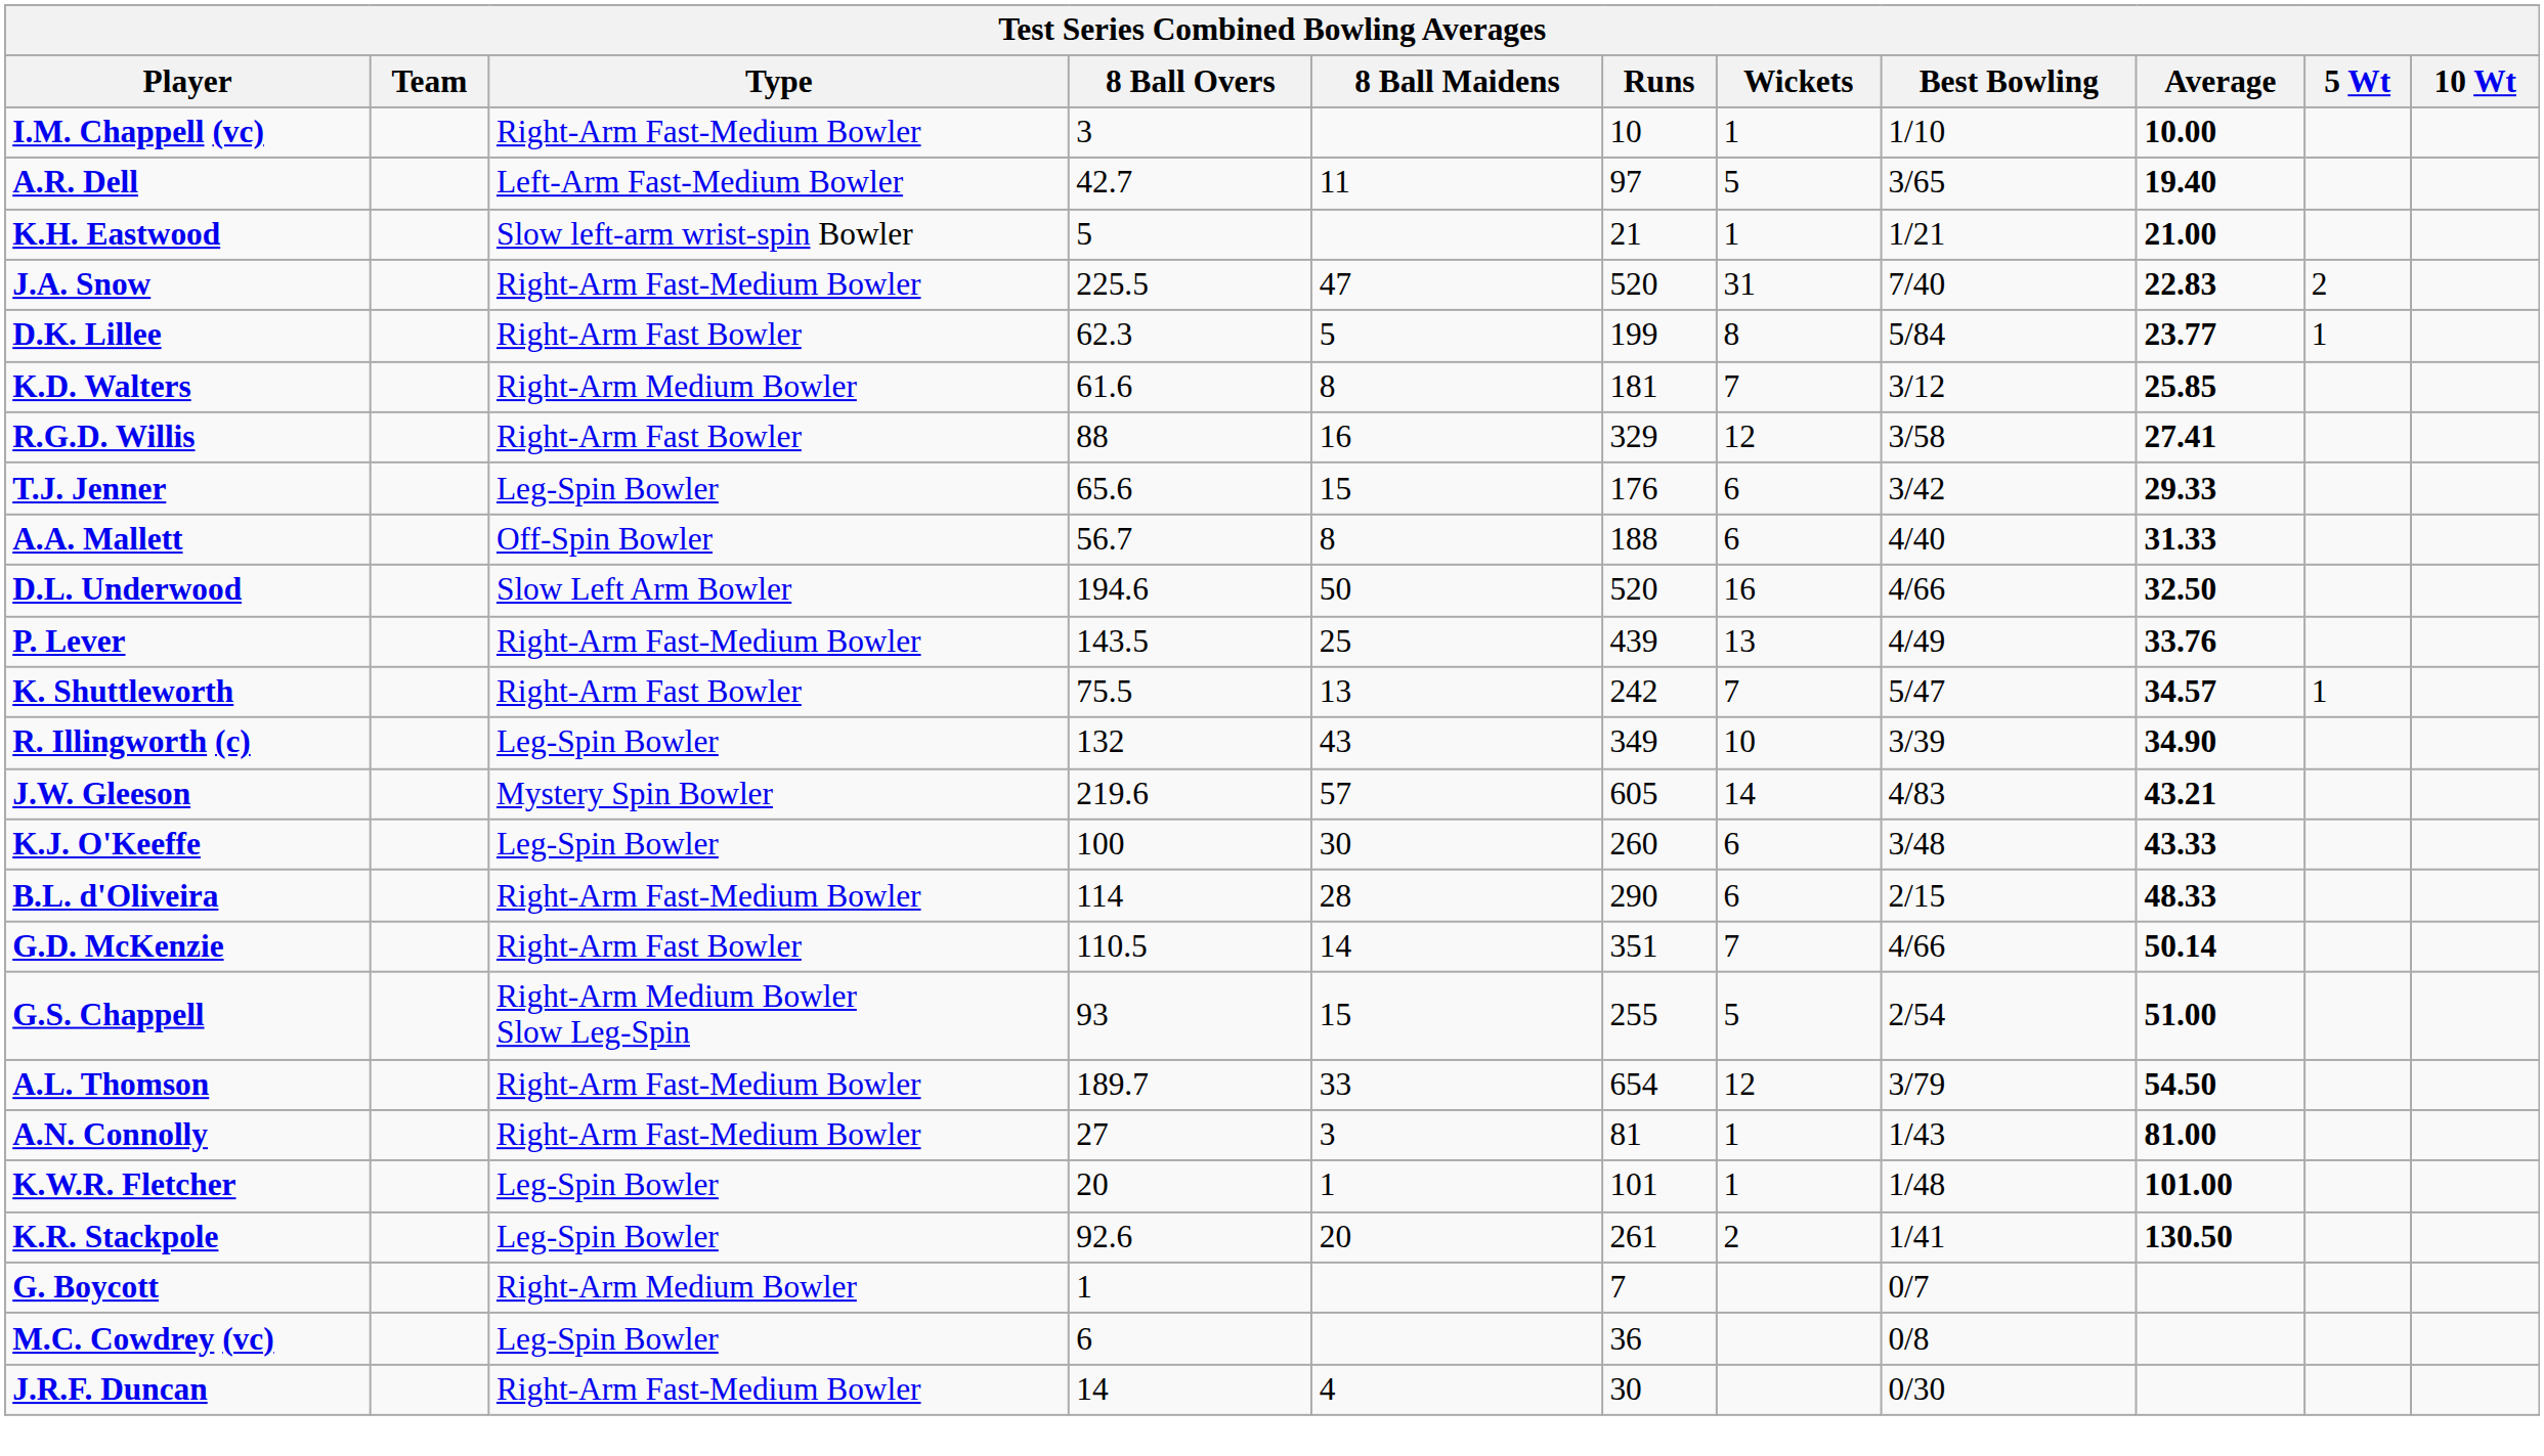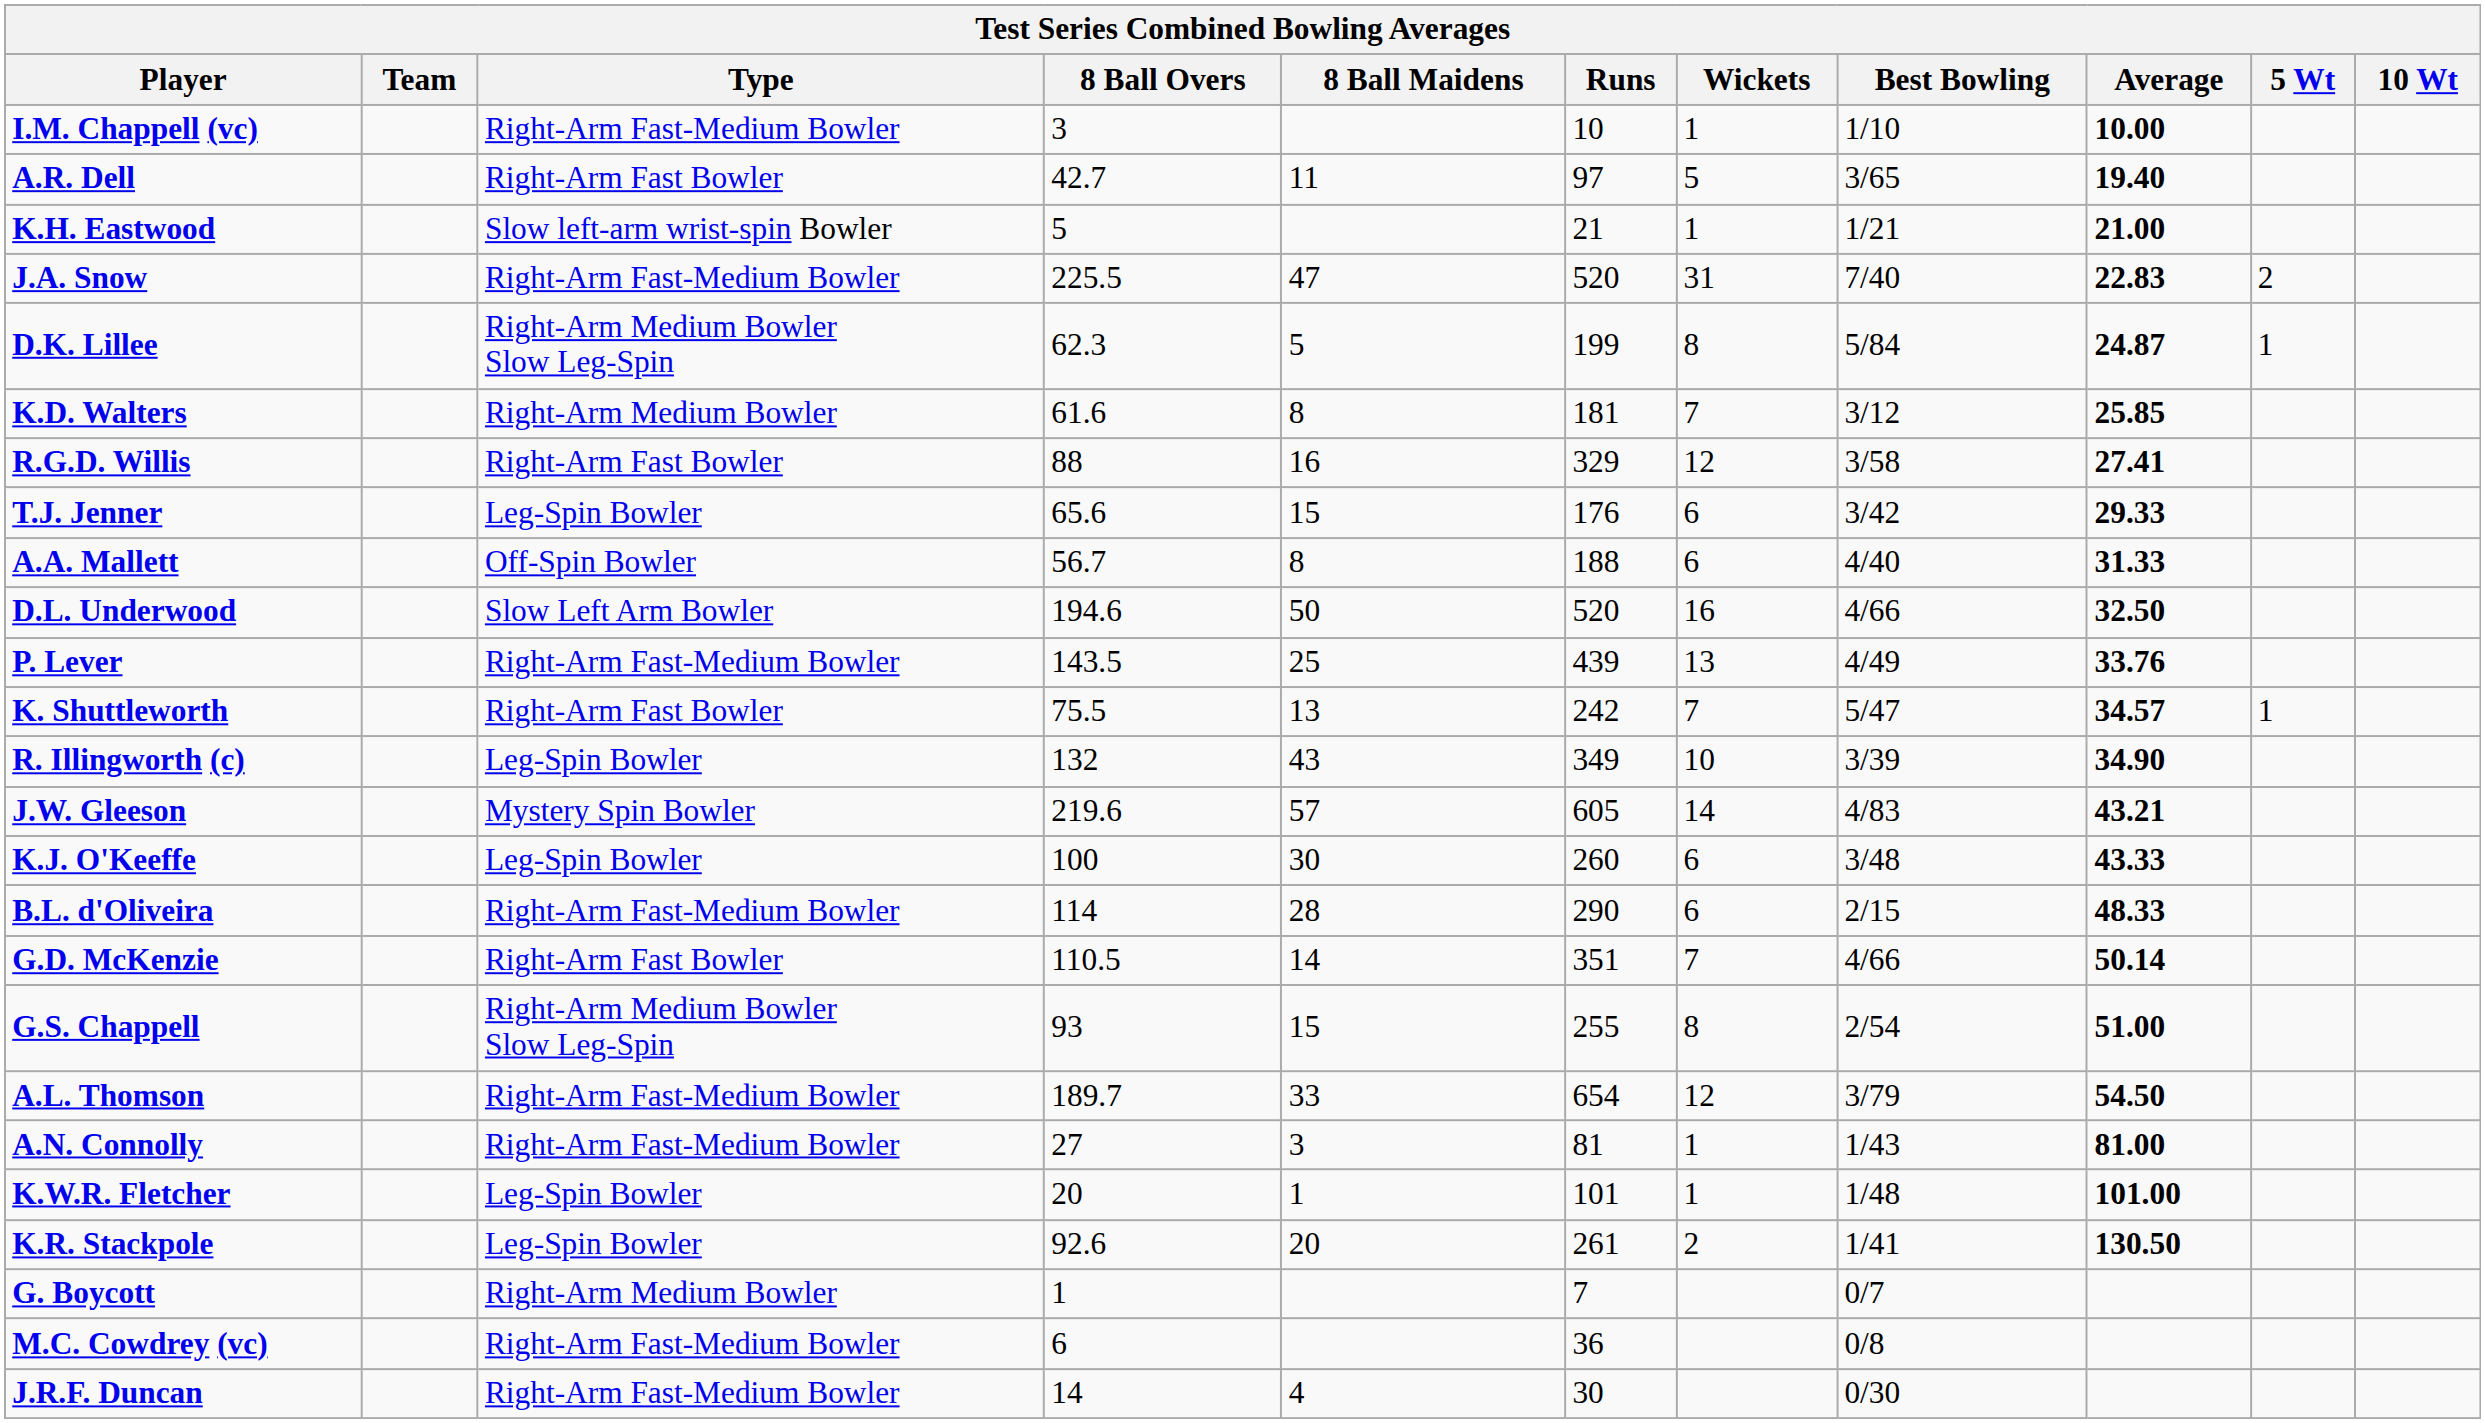 <table class="wikitable" style="width:100%;">
 <tr>
 <th colspan=11>Test Series Combined Bowling Averages</th>
 </tr>
 <tr>
 <th>Player</th>
 <th>Team</th>
 <th>Type</th>
 <th>8 Ball Overs</th>
 <th>8 Ball Maidens</th>
 <th>Runs</th>
 <th>Wickets</th>
 <th>Best Bowling</th>
 <th>Average</th>
 <th>5 <a href='#'>Wt</a></th>
 <th>10 <a href='#'>Wt</a></th>
 </tr>
 <tr align=left>
 <td><strong><a href='#'>I.M. Chappell</a> <a href='#'>(vc)</a></strong></td>
 <td></td>
 <td><a href='#'>Right-Arm Fast-Medium Bowler</a></td>
 <td>3</td>
 <td></td>
 <td>10</td>
 <td>1</td>
 <td>1/10</td>
 <td><strong>10.00</strong></td>
 <td></td>
 <td></td>
 </tr>
 <tr align=left>
 <td><strong><a href='#'>A.R. Dell</a></strong></td>
 <td></td>
-<td><a href='#'>Left-Arm Fast-Medium Bowler</a></td>
+<td><a href='#'>Right-Arm Fast Bowler</a></td>
 <td>42.7</td>
 <td>11</td>
 <td>97</td>
 <td>5</td>
 <td>3/65</td>
 <td><strong>19.40</strong></td>
 <td></td>
 <td></td>
 </tr>
 <tr align=left>
 <td><strong><a href='#'>K.H. Eastwood</a></strong></td>
 <td></td>
 <td><a href='#'>Slow left-arm wrist-spin</a> Bowler</td>
 <td>5</td>
 <td></td>
 <td>21</td>
 <td>1</td>
 <td>1/21</td>
 <td><strong>21.00</strong></td>
 <td></td>
 <td></td>
 </tr>
 <tr align=left>
 <td><strong><a href='#'>J.A. Snow</a></strong></td>
 <td></td>
 <td><a href='#'>Right-Arm Fast-Medium Bowler</a></td>
 <td>225.5</td>
 <td>47</td>
 <td>520</td>
 <td>31</td>
 <td>7/40</td>
 <td><strong>22.83</strong></td>
 <td>2</td>
 <td></td>
 </tr>
 <tr align=left>
 <td><strong><a href='#'>D.K. Lillee</a></strong></td>
 <td></td>
-<td><a href='#'>Right-Arm Fast Bowler</a></td>
+<td><a href='#'>Right-Arm Medium Bowler</a> <br> <a href='#'>Slow Leg-Spin</a></td>
 <td>62.3</td>
 <td>5</td>
 <td>199</td>
 <td>8</td>
 <td>5/84</td>
-<td><strong>23.77</strong></td>
+<td><strong>24.87</strong></td>
 <td>1</td>
 <td></td>
 </tr>
 <tr align=left>
 <td><strong><a href='#'>K.D. Walters</a></strong></td>
 <td></td>
 <td><a href='#'>Right-Arm Medium Bowler</a></td>
 <td>61.6</td>
 <td>8</td>
 <td>181</td>
 <td>7</td>
 <td>3/12</td>
 <td><strong>25.85</strong></td>
 <td></td>
 <td></td>
 </tr>
 <tr align=left>
 <td><strong><a href='#'>R.G.D. Willis</a></strong></td>
 <td></td>
 <td><a href='#'>Right-Arm Fast Bowler</a></td>
 <td>88</td>
 <td>16</td>
 <td>329</td>
 <td>12</td>
 <td>3/58</td>
 <td><strong>27.41</strong></td>
 <td></td>
 <td></td>
 </tr>
 <tr align=left>
 <td><strong><a href='#'>T.J. Jenner</a></strong></td>
 <td></td>
 <td><a href='#'>Leg-Spin Bowler</a></td>
 <td>65.6</td>
 <td>15</td>
 <td>176</td>
 <td>6</td>
 <td>3/42</td>
 <td><strong>29.33</strong></td>
 <td></td>
 <td></td>
 </tr>
 <tr align=left>
 <td><strong><a href='#'>A.A. Mallett</a></strong></td>
 <td></td>
 <td><a href='#'>Off-Spin Bowler</a></td>
 <td>56.7</td>
 <td>8</td>
 <td>188</td>
 <td>6</td>
 <td>4/40</td>
 <td><strong>31.33</strong></td>
 <td></td>
 <td></td>
 </tr>
 <tr align=left>
 <td><strong><a href='#'>D.L. Underwood</a></strong></td>
 <td></td>
 <td><a href='#'>Slow Left Arm Bowler</a></td>
 <td>194.6</td>
 <td>50</td>
 <td>520</td>
 <td>16</td>
 <td>4/66</td>
 <td><strong>32.50</strong></td>
 <td></td>
 <td></td>
 </tr>
 <tr align=left>
 <td><strong><a href='#'>P. Lever</a></strong></td>
 <td></td>
 <td><a href='#'>Right-Arm Fast-Medium Bowler</a></td>
 <td>143.5</td>
 <td>25</td>
 <td>439</td>
 <td>13</td>
 <td>4/49</td>
 <td><strong>33.76</strong></td>
 <td></td>
 <td></td>
 </tr>
 <tr align=left>
 <td><strong><a href='#'>K. Shuttleworth</a></strong></td>
 <td></td>
 <td><a href='#'>Right-Arm Fast Bowler</a></td>
 <td>75.5</td>
 <td>13</td>
 <td>242</td>
 <td>7</td>
 <td>5/47</td>
 <td><strong>34.57</strong></td>
 <td>1</td>
 <td></td>
 </tr>
 <tr align=left>
 <td><strong><a href='#'>R. Illingworth</a> <a href='#'>(c)</a></strong></td>
 <td></td>
 <td><a href='#'>Leg-Spin Bowler</a></td>
 <td>132</td>
 <td>43</td>
 <td>349</td>
 <td>10</td>
 <td>3/39</td>
 <td><strong>34.90</strong></td>
 <td></td>
 <td></td>
 </tr>
 <tr align=left>
 <td><strong><a href='#'>J.W. Gleeson</a></strong></td>
 <td></td>
 <td><a href='#'>Mystery Spin Bowler</a></td>
 <td>219.6</td>
 <td>57</td>
 <td>605</td>
 <td>14</td>
 <td>4/83</td>
 <td><strong>43.21</strong></td>
 <td></td>
 <td></td>
 </tr>
 <tr align=left>
 <td><strong><a href='#'>K.J. O'Keeffe</a></strong></td>
 <td></td>
 <td><a href='#'>Leg-Spin Bowler</a></td>
 <td>100</td>
 <td>30</td>
 <td>260</td>
 <td>6</td>
 <td>3/48</td>
 <td><strong>43.33</strong></td>
 <td></td>
 <td></td>
 </tr>
 <tr align=left>
 <td><strong><a href='#'>B.L. d'Oliveira</a></strong></td>
 <td></td>
 <td><a href='#'>Right-Arm Fast-Medium Bowler</a></td>
 <td>114</td>
 <td>28</td>
 <td>290</td>
 <td>6</td>
 <td>2/15</td>
 <td><strong>48.33</strong></td>
 <td></td>
 <td></td>
 </tr>
 <tr align=left>
 <td><strong><a href='#'>G.D. McKenzie</a></strong></td>
 <td></td>
 <td><a href='#'>Right-Arm Fast Bowler</a></td>
 <td>110.5</td>
 <td>14</td>
 <td>351</td>
 <td>7</td>
 <td>4/66</td>
 <td><strong>50.14</strong></td>
 <td></td>
 <td></td>
 </tr>
 <tr align=left>
 <td><strong><a href='#'>G.S. Chappell</a></strong></td>
 <td></td>
 <td><a href='#'>Right-Arm Medium Bowler</a> <br> <a href='#'>Slow Leg-Spin</a></td>
 <td>93</td>
 <td>15</td>
 <td>255</td>
-<td>5</td>
+<td>8</td>
 <td>2/54</td>
 <td><strong>51.00</strong></td>
 <td></td>
 <td></td>
 </tr>
 <tr align=left>
 <td><strong><a href='#'>A.L. Thomson</a></strong></td>
 <td></td>
 <td><a href='#'>Right-Arm Fast-Medium Bowler</a></td>
 <td>189.7</td>
 <td>33</td>
 <td>654</td>
 <td>12</td>
 <td>3/79</td>
 <td><strong>54.50</strong></td>
 <td></td>
 <td></td>
 </tr>
 <tr align=left>
 <td><strong><a href='#'>A.N. Connolly</a></strong></td>
 <td></td>
 <td><a href='#'>Right-Arm Fast-Medium Bowler</a></td>
 <td>27</td>
 <td>3</td>
 <td>81</td>
 <td>1</td>
 <td>1/43</td>
 <td><strong>81.00</strong></td>
 <td></td>
 <td></td>
 </tr>
 <tr align=left>
 <td><strong><a href='#'>K.W.R. Fletcher</a></strong></td>
 <td></td>
 <td><a href='#'>Leg-Spin Bowler</a></td>
 <td>20</td>
 <td>1</td>
 <td>101</td>
 <td>1</td>
 <td>1/48</td>
 <td><strong>101.00</strong></td>
 <td></td>
 <td></td>
 </tr>
 <tr align=left>
 <td><strong><a href='#'>K.R. Stackpole</a></strong></td>
 <td></td>
 <td><a href='#'>Leg-Spin Bowler</a></td>
 <td>92.6</td>
 <td>20</td>
 <td>261</td>
 <td>2</td>
 <td>1/41</td>
 <td><strong>130.50</strong></td>
 <td></td>
 <td></td>
 </tr>
 <tr align=left>
 <td><strong><a href='#'>G. Boycott</a></strong></td>
 <td></td>
 <td><a href='#'>Right-Arm Medium Bowler</a></td>
 <td>1</td>
 <td></td>
 <td>7</td>
 <td></td>
 <td>0/7</td>
 <td></td>
 <td></td>
 <td></td>
 </tr>
 <tr align=left>
 <td><strong><a href='#'>M.C. Cowdrey</a> <a href='#'>(vc)</a></strong></td>
 <td></td>
-<td><a href='#'>Leg-Spin Bowler</a></td>
+<td><a href='#'>Right-Arm Fast-Medium Bowler</a></td>
 <td>6</td>
 <td></td>
 <td>36</td>
 <td></td>
 <td>0/8</td>
 <td></td>
 <td></td>
 <td></td>
 </tr>
 <tr align=left>
 <td><strong><a href='#'>J.R.F. Duncan</a></strong></td>
 <td></td>
 <td><a href='#'>Right-Arm Fast-Medium Bowler</a></td>
 <td>14</td>
 <td>4</td>
 <td>30</td>
 <td></td>
 <td>0/30</td>
 <td></td>
 <td></td>
 <td></td>
 </tr>
 </table>
